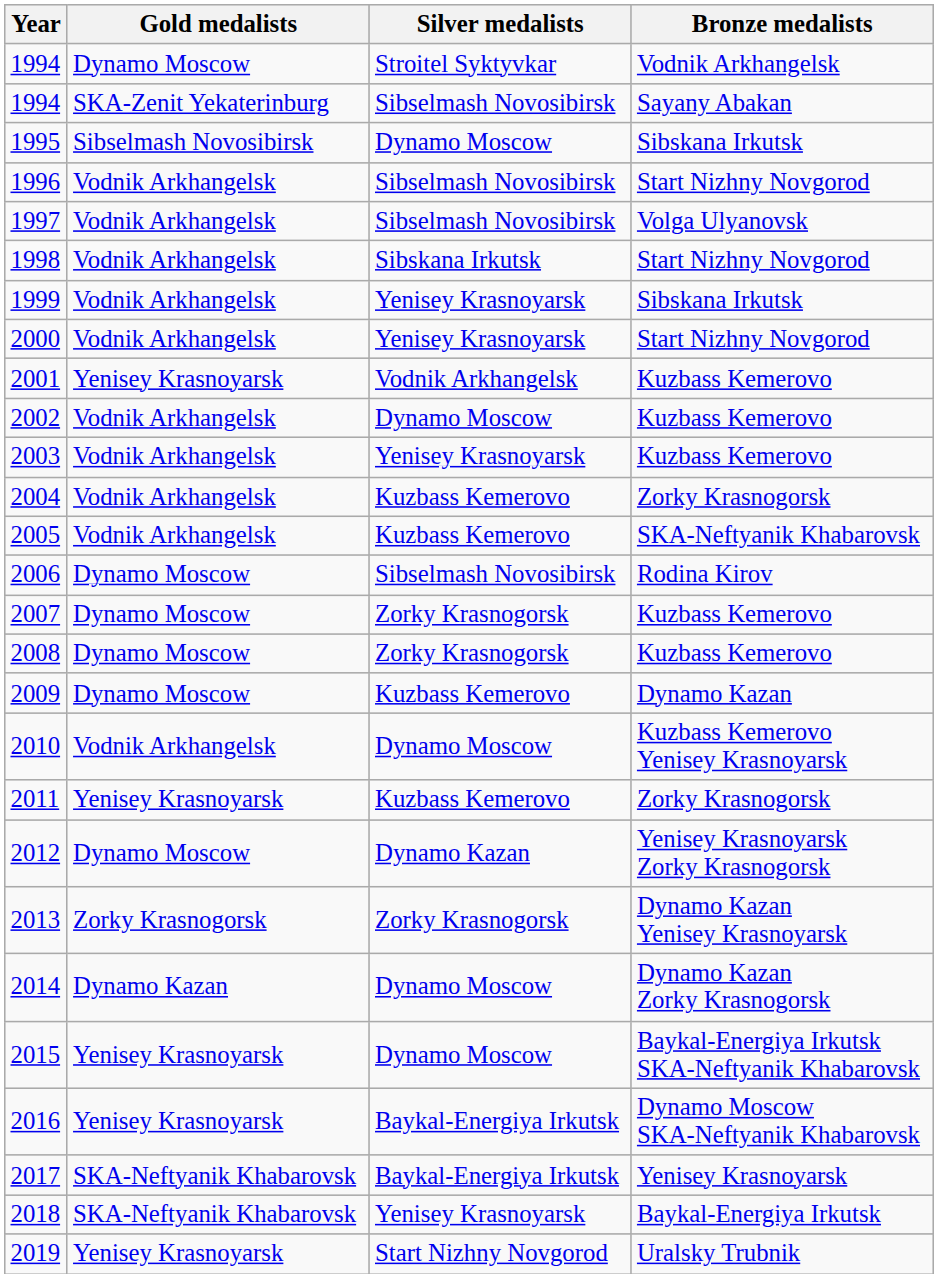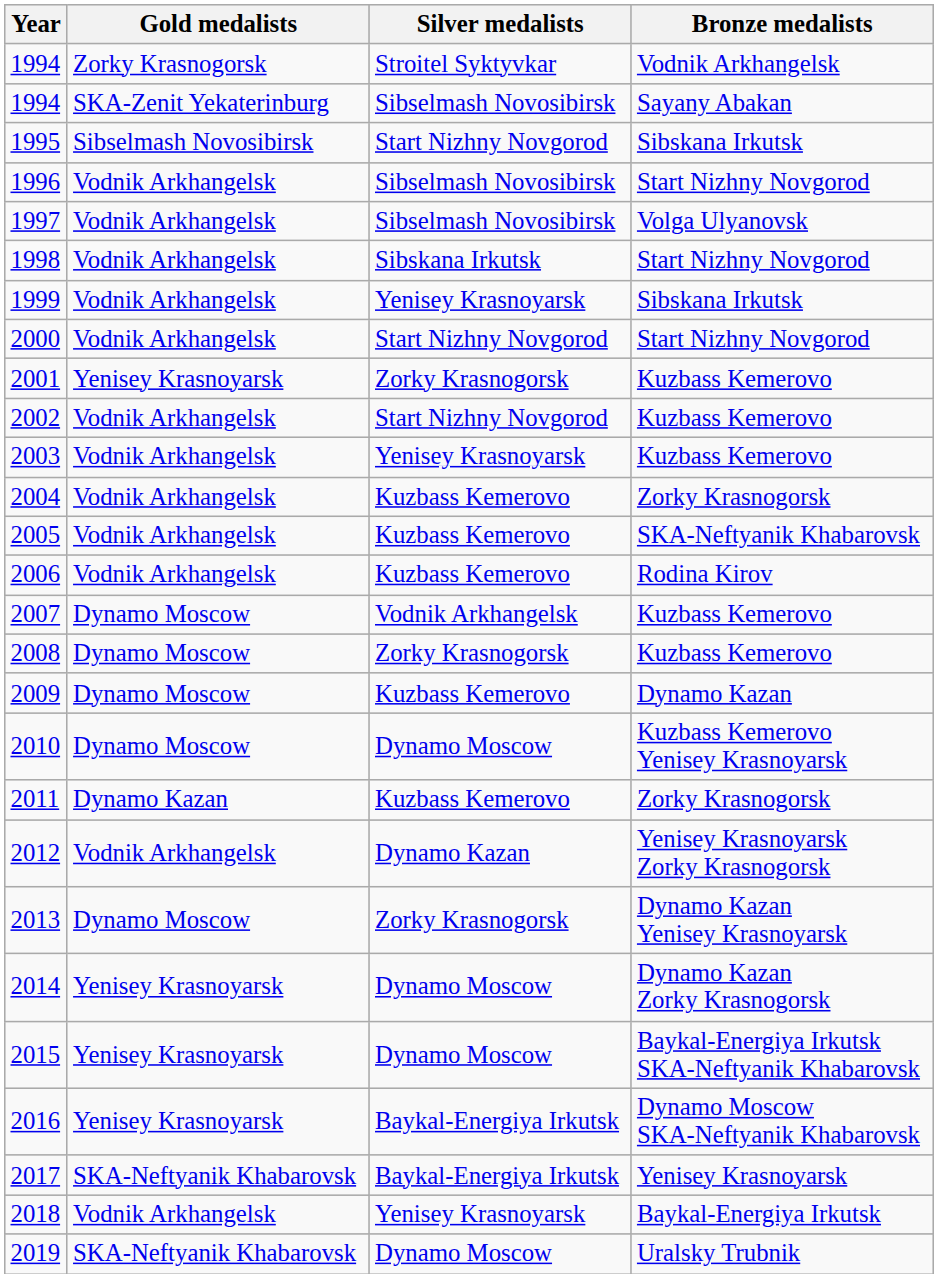 <table class="wikitable" style="width:600px;">
 <tr>
 <th>Year</th>
 <th>Gold medalists</th>
 <th>Silver medalists</th>
 <th>Bronze medalists</th>
 </tr>
 <tr>
 <td><a href='#'>1994</a></td>
-<td><a href='#'>Dynamo Moscow</a></td>
+<td><a href='#'>Zorky Krasnogorsk</a></td>
 <td><a href='#'>Stroitel Syktyvkar</a></td>
 <td><a href='#'>Vodnik Arkhangelsk</a></td>
 </tr>
 <tr>
 <td><a href='#'>1994</a></td>
 <td><a href='#'>SKA-Zenit Yekaterinburg</a></td>
 <td><a href='#'>Sibselmash Novosibirsk</a></td>
 <td><a href='#'>Sayany Abakan</a></td>
 </tr>
 <tr>
 <td><a href='#'>1995</a></td>
 <td><a href='#'>Sibselmash Novosibirsk</a></td>
-<td><a href='#'>Dynamo Moscow</a></td>
+<td><a href='#'>Start Nizhny Novgorod</a></td>
 <td><a href='#'>Sibskana Irkutsk</a></td>
 </tr>
 <tr>
 <td><a href='#'>1996</a></td>
 <td><a href='#'>Vodnik Arkhangelsk</a></td>
 <td><a href='#'>Sibselmash Novosibirsk</a></td>
 <td><a href='#'>Start Nizhny Novgorod</a></td>
 </tr>
 <tr>
 <td><a href='#'>1997</a></td>
 <td><a href='#'>Vodnik Arkhangelsk</a></td>
 <td><a href='#'>Sibselmash Novosibirsk</a></td>
 <td><a href='#'>Volga Ulyanovsk</a></td>
 </tr>
 <tr>
 <td><a href='#'>1998</a></td>
 <td><a href='#'>Vodnik Arkhangelsk</a></td>
 <td><a href='#'>Sibskana Irkutsk</a></td>
 <td><a href='#'>Start Nizhny Novgorod</a></td>
 </tr>
 <tr>
 <td><a href='#'>1999</a></td>
 <td><a href='#'>Vodnik Arkhangelsk</a></td>
 <td><a href='#'>Yenisey Krasnoyarsk</a></td>
 <td><a href='#'>Sibskana Irkutsk</a></td>
 </tr>
 <tr>
 <td><a href='#'>2000</a></td>
 <td><a href='#'>Vodnik Arkhangelsk</a></td>
-<td><a href='#'>Yenisey Krasnoyarsk</a></td>
+<td><a href='#'>Start Nizhny Novgorod</a></td>
 <td><a href='#'>Start Nizhny Novgorod</a></td>
 </tr>
 <tr>
 <td><a href='#'>2001</a></td>
 <td><a href='#'>Yenisey Krasnoyarsk</a></td>
-<td><a href='#'>Vodnik Arkhangelsk</a></td>
+<td><a href='#'>Zorky Krasnogorsk</a></td>
 <td><a href='#'>Kuzbass Kemerovo</a></td>
 </tr>
 <tr>
 <td><a href='#'>2002</a></td>
 <td><a href='#'>Vodnik Arkhangelsk</a></td>
-<td><a href='#'>Dynamo Moscow</a></td>
+<td><a href='#'>Start Nizhny Novgorod</a></td>
 <td><a href='#'>Kuzbass Kemerovo</a></td>
 </tr>
 <tr>
 <td><a href='#'>2003</a></td>
 <td><a href='#'>Vodnik Arkhangelsk</a></td>
 <td><a href='#'>Yenisey Krasnoyarsk</a></td>
 <td><a href='#'>Kuzbass Kemerovo</a></td>
 </tr>
 <tr>
 <td><a href='#'>2004</a></td>
 <td><a href='#'>Vodnik Arkhangelsk</a></td>
 <td><a href='#'>Kuzbass Kemerovo</a></td>
 <td><a href='#'>Zorky Krasnogorsk</a></td>
 </tr>
 <tr>
 <td><a href='#'>2005</a></td>
 <td><a href='#'>Vodnik Arkhangelsk</a></td>
 <td><a href='#'>Kuzbass Kemerovo</a></td>
 <td><a href='#'>SKA-Neftyanik Khabarovsk</a></td>
 </tr>
 <tr>
 <td><a href='#'>2006</a></td>
-<td><a href='#'>Dynamo Moscow</a></td>
-<td><a href='#'>Sibselmash Novosibirsk</a></td>
+<td><a href='#'>Vodnik Arkhangelsk</a></td>
+<td><a href='#'>Kuzbass Kemerovo</a></td>
 <td><a href='#'>Rodina Kirov</a></td>
 </tr>
 <tr>
 <td><a href='#'>2007</a></td>
 <td><a href='#'>Dynamo Moscow</a></td>
-<td><a href='#'>Zorky Krasnogorsk</a></td>
+<td><a href='#'>Vodnik Arkhangelsk</a></td>
 <td><a href='#'>Kuzbass Kemerovo</a></td>
 </tr>
 <tr>
 <td><a href='#'>2008</a></td>
 <td><a href='#'>Dynamo Moscow</a></td>
 <td><a href='#'>Zorky Krasnogorsk</a></td>
 <td><a href='#'>Kuzbass Kemerovo</a></td>
 </tr>
 <tr>
 <td><a href='#'>2009</a></td>
 <td><a href='#'>Dynamo Moscow</a></td>
 <td><a href='#'>Kuzbass Kemerovo</a></td>
 <td><a href='#'>Dynamo Kazan</a></td>
 </tr>
 <tr>
 <td><a href='#'>2010</a></td>
-<td><a href='#'>Vodnik Arkhangelsk</a></td>
+<td><a href='#'>Dynamo Moscow</a></td>
 <td><a href='#'>Dynamo Moscow</a></td>
 <td><a href='#'>Kuzbass Kemerovo</a><br><a href='#'>Yenisey Krasnoyarsk</a></td>
 </tr>
 <tr>
 <td><a href='#'>2011</a></td>
-<td><a href='#'>Yenisey Krasnoyarsk</a></td>
+<td><a href='#'>Dynamo Kazan</a></td>
 <td><a href='#'>Kuzbass Kemerovo</a></td>
 <td><a href='#'>Zorky Krasnogorsk</a></td>
 </tr>
 <tr>
 <td><a href='#'>2012</a></td>
-<td><a href='#'>Dynamo Moscow</a></td>
+<td><a href='#'>Vodnik Arkhangelsk</a></td>
 <td><a href='#'>Dynamo Kazan</a></td>
 <td><a href='#'>Yenisey Krasnoyarsk</a><br><a href='#'>Zorky Krasnogorsk</a></td>
 </tr>
 <tr>
 <td><a href='#'>2013</a></td>
-<td><a href='#'>Zorky Krasnogorsk</a></td>
+<td><a href='#'>Dynamo Moscow</a></td>
 <td><a href='#'>Zorky Krasnogorsk</a></td>
 <td><a href='#'>Dynamo Kazan</a><br><a href='#'>Yenisey Krasnoyarsk</a></td>
 </tr>
 <tr>
 <td><a href='#'>2014</a></td>
-<td><a href='#'>Dynamo Kazan</a></td>
+<td><a href='#'>Yenisey Krasnoyarsk</a></td>
 <td><a href='#'>Dynamo Moscow</a></td>
 <td><a href='#'>Dynamo Kazan</a><br><a href='#'>Zorky Krasnogorsk</a></td>
 </tr>
 <tr>
 <td><a href='#'>2015</a></td>
 <td><a href='#'>Yenisey Krasnoyarsk</a></td>
 <td><a href='#'>Dynamo Moscow</a></td>
 <td><a href='#'>Baykal-Energiya Irkutsk</a><br><a href='#'>SKA-Neftyanik Khabarovsk</a></td>
 </tr>
 <tr>
 <td><a href='#'>2016</a></td>
 <td><a href='#'>Yenisey Krasnoyarsk</a></td>
 <td><a href='#'>Baykal-Energiya Irkutsk</a></td>
 <td><a href='#'>Dynamo Moscow</a><br><a href='#'>SKA-Neftyanik Khabarovsk</a></td>
 </tr>
 <tr>
 <td><a href='#'>2017</a></td>
 <td><a href='#'>SKA-Neftyanik Khabarovsk</a></td>
 <td><a href='#'>Baykal-Energiya Irkutsk</a></td>
 <td><a href='#'>Yenisey Krasnoyarsk</a></td>
 </tr>
 <tr>
 <td><a href='#'>2018</a></td>
-<td><a href='#'>SKA-Neftyanik Khabarovsk</a></td>
+<td><a href='#'>Vodnik Arkhangelsk</a></td>
 <td><a href='#'>Yenisey Krasnoyarsk</a></td>
 <td><a href='#'>Baykal-Energiya Irkutsk</a></td>
 </tr>
 <tr>
 <td><a href='#'>2019</a></td>
-<td><a href='#'>Yenisey Krasnoyarsk</a></td>
-<td><a href='#'>Start Nizhny Novgorod</a></td>
+<td><a href='#'>SKA-Neftyanik Khabarovsk</a></td>
+<td><a href='#'>Dynamo Moscow</a></td>
 <td><a href='#'>Uralsky Trubnik</a></td>
 </tr>
 </table>
